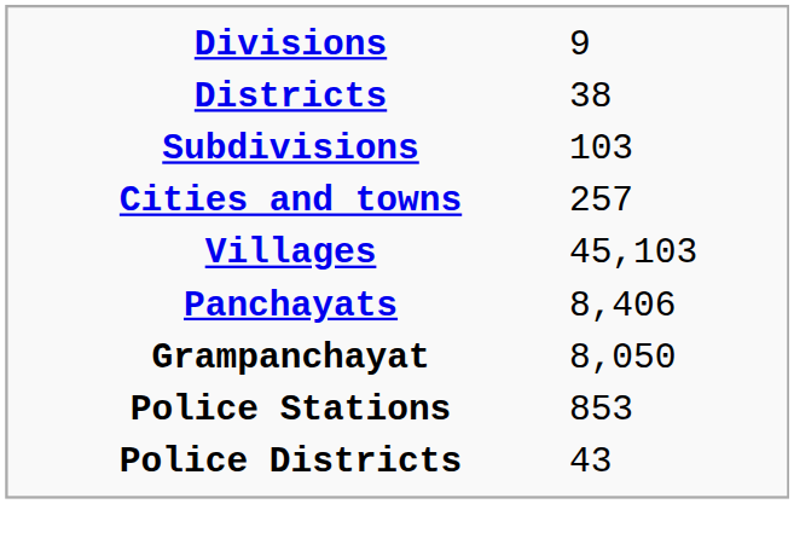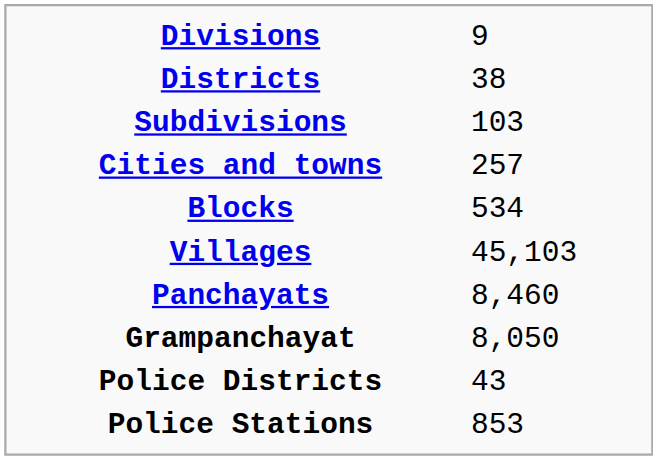 <table class="infobox" style="width:22em; float:RIGHT">
 <tr>
 <th><a href='#'>Divisions</a></th>
 <td>9</td>
 </tr>
 <tr>
 <th><a href='#'>Districts</a></th>
 <td>38</td>
 </tr>
 <tr>
 <th><a href='#'>Subdivisions</a></th>
 <td>103</td>
 </tr>
 <tr>
 <th><a href='#'>Cities and towns</a></th>
 <td>257</td>
 </tr>
 <tr>
+<th><a href='#'>Blocks</a></th>
+<td>534</td>
+</tr>
+<tr>
 <th><a href='#'>Villages</a></th>
 <td>45,103</td>
 </tr>
 <tr>
 <th><a href='#'>Panchayats</a></th>
-<td>8,406</td>
+<td>8,460</td>
 </tr>
 <tr>
 <th>Grampanchayat</th>
 <td>8,050</td>
 </tr>
 <tr>
+<th>Police Districts</th>
+<td>43</td>
+</tr>
+<tr>
 <th>Police Stations</th>
 <td>853</td>
 </tr>
-<tr>
-<th>Police Districts</th>
-<td>43</td>
-</tr>
 </table>
